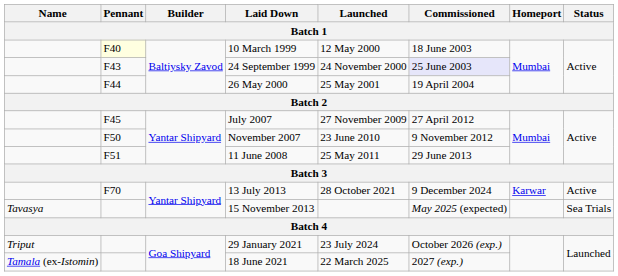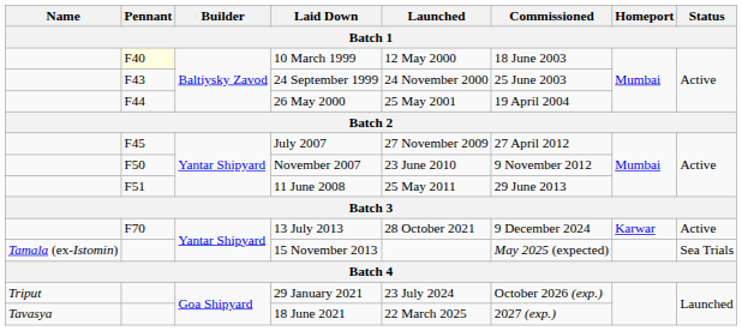 <table class="wikitable">
 <tr>
 <th>Name</th>
 <th>Pennant</th>
 <th>Builder</th>
 <th>Laid Down</th>
 <th>Launched</th>
 <th>Commissioned</th>
 <th>Homeport</th>
 <th>Status</th>
 </tr>
 <tr>
 <th colspan=8>Batch 1</th>
 </tr>
 <tr>
 <td></td>
 <td style="background: lightyellow;">F40</td>
 <td rowspan=3><a href='#'>Baltiysky Zavod</a></td>
 <td>10 March 1999</td>
 <td>12 May 2000</td>
 <td>18 June 2003</td>
 <td rowspan="3"><a href='#'>Mumbai</a></td>
 <td rowspan="3">Active</td>
 </tr>
 <tr>
 <td></td>
 <td>F43</td>
 <td>24 September 1999</td>
 <td>24 November 2000</td>
-<td style="background: lavender;">25 June 2003</td>
+<td>25 June 2003</td>
 </tr>
 <tr>
 <td></td>
 <td>F44</td>
 <td>26 May 2000</td>
 <td>25 May 2001</td>
 <td>19 April 2004</td>
 </tr>
 <tr>
 <th colspan=8>Batch 2</th>
 </tr>
 <tr>
 <td></td>
 <td>F45</td>
 <td rowspan=3><a href='#'>Yantar Shipyard</a></td>
 <td>July 2007</td>
 <td>27 November 2009</td>
 <td>27 April 2012</td>
 <td rowspan="3"><a href='#'>Mumbai</a></td>
 <td rowspan="3">Active</td>
 </tr>
 <tr>
 <td></td>
 <td>F50</td>
 <td>November 2007</td>
 <td>23 June 2010</td>
 <td>9 November 2012</td>
 </tr>
 <tr>
 <td></td>
 <td>F51</td>
 <td>11 June 2008</td>
 <td>25 May 2011</td>
 <td>29 June 2013</td>
 </tr>
 <tr>
 <th colspan=8>Batch 3</th>
 </tr>
 <tr>
 <td><em></em></td>
 <td>F70</td>
 <td rowspan="2"><a href='#'>Yantar Shipyard</a></td>
 <td>13 July 2013</td>
 <td>28 October 2021 </td>
 <td>9 December 2024</td>
 <td><a href='#'>Karwar</a></td>
 <td>Active</td>
 </tr>
 <tr>
-<td><em>Tavasya</em></td>
+<td><em><a href='#'>Tamala</a></em> (ex-<em>Istomin</em>)</td>
 <td></td>
 <td>15 November 2013</td>
 <td></td>
 <td><em>May 2025</em> (expected)</td>
 <td></td>
 <td>Sea Trials</td>
 </tr>
 <tr>
 <th colspan=8>Batch 4</th>
 </tr>
 <tr>
 <td><em>Triput</em></td>
 <td></td>
 <td rowspan="2"><a href='#'>Goa Shipyard</a></td>
 <td>29 January 2021</td>
 <td>23 July 2024</td>
 <td>October 2026 <em>(exp.)</em></td>
 <td rowspan="2"></td>
 <td rowspan="2">Launched</td>
 </tr>
 <tr>
-<td><em><a href='#'>Tamala</a></em> (ex-<em>Istomin</em>)</td>
+<td><em>Tavasya</em></td>
 <td></td>
 <td>18 June 2021</td>
 <td>22 March 2025</td>
 <td>2027 <em>(exp.)</em></td>
 </tr>
 </table>
